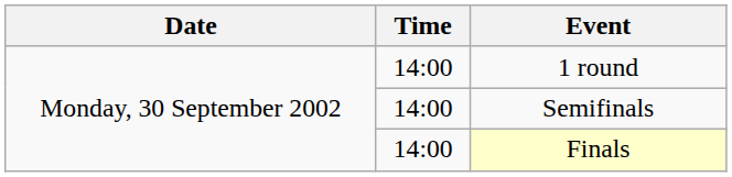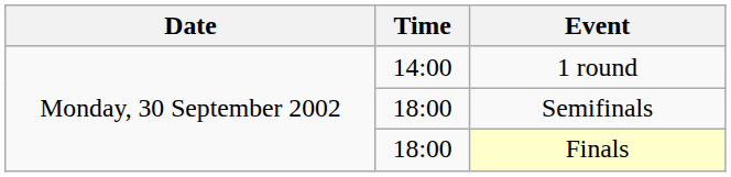 <table class = "wikitable" style="text-align:center;">
 <tr>
 <th width=220>Date</th>
 <th width=50>Time</th>
 <th width=150>Event</th>
 </tr>
 <tr>
 <td rowspan=3>Monday, 30 September 2002</td>
 <td>14:00</td>
 <td>1 round</td>
 </tr>
 <tr>
-<td>14:00</td>
+<td>18:00</td>
 <td>Semifinals</td>
 </tr>
 <tr>
-<td>14:00</td>
+<td>18:00</td>
 <td bgcolor=ffffcc>Finals</td>
 </tr>
 </table>
